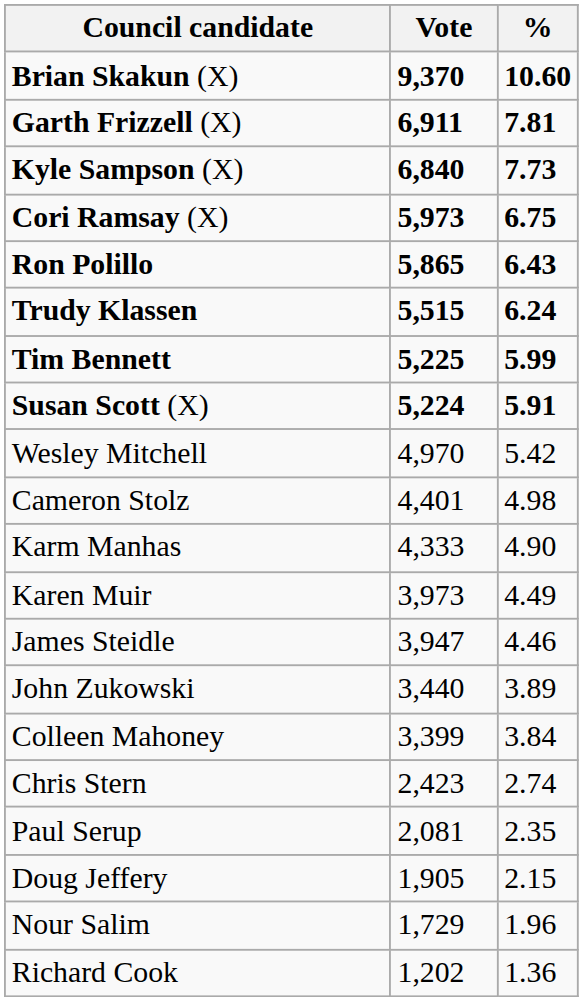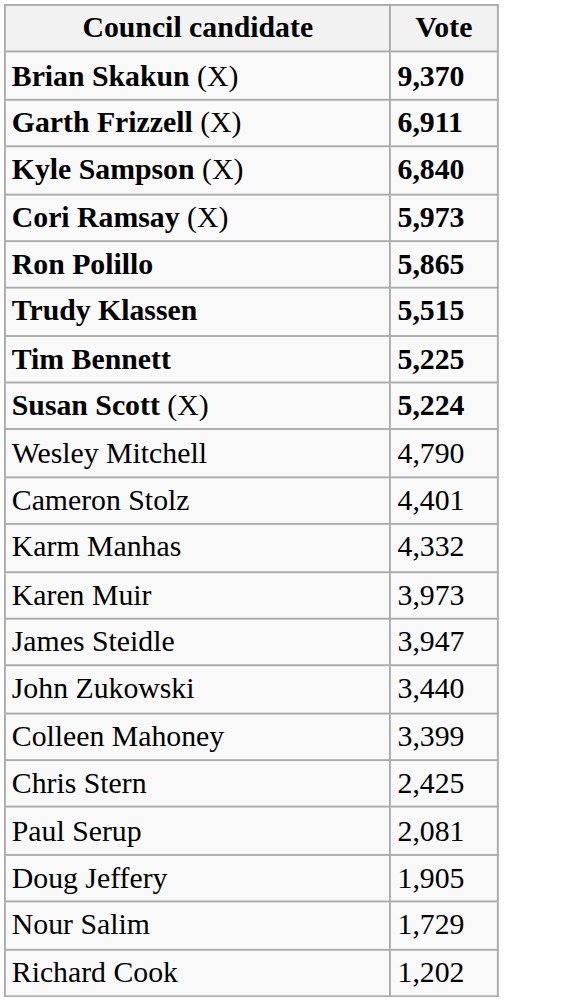 <table class="wikitable">
 <tr>
 <th width="200px">Council candidate</th>
 <th width="50px">Vote</th>
-<th width="30px">%</th>
 </tr>
 <tr>
 <td><strong>Brian Skakun</strong> (X) </td>
 <td><strong>9,370</strong></td>
-<td><strong>10.60</strong></td>
 </tr>
 <tr>
 <td><strong>Garth Frizzell</strong> (X) </td>
 <td><strong>6,911</strong></td>
-<td><strong>7.81</strong></td>
 </tr>
 <tr>
 <td><strong>Kyle Sampson</strong> (X) </td>
 <td><strong>6,840</strong></td>
-<td><strong>7.73</strong></td>
 </tr>
 <tr>
 <td><strong>Cori Ramsay</strong> (X) </td>
 <td><strong>5,973</strong></td>
-<td><strong>6.75</strong></td>
 </tr>
 <tr>
 <td><strong>Ron Polillo</strong> </td>
 <td><strong>5,865</strong></td>
-<td><strong>6.43</strong></td>
 </tr>
 <tr>
 <td><strong>Trudy Klassen</strong> </td>
 <td><strong>5,515</strong></td>
-<td><strong>6.24</strong></td>
 </tr>
 <tr>
 <td><strong>Tim Bennett</strong> </td>
 <td><strong>5,225</strong></td>
-<td><strong>5.99</strong></td>
 </tr>
 <tr>
 <td><strong>Susan Scott</strong> (X) </td>
 <td><strong>5,224</strong></td>
-<td><strong>5.91</strong></td>
 </tr>
 <tr>
 <td>Wesley Mitchell</td>
-<td>4,970</td>
-<td>5.42</td>
+<td>4,790</td>
 </tr>
 <tr>
 <td>Cameron Stolz</td>
 <td>4,401</td>
-<td>4.98</td>
 </tr>
 <tr>
 <td>Karm Manhas</td>
-<td>4,333</td>
-<td>4.90</td>
+<td>4,332</td>
 </tr>
 <tr>
 <td>Karen Muir</td>
 <td>3,973</td>
-<td>4.49</td>
 </tr>
 <tr>
 <td>James Steidle</td>
 <td>3,947</td>
-<td>4.46</td>
 </tr>
 <tr>
 <td>John Zukowski</td>
 <td>3,440</td>
-<td>3.89</td>
 </tr>
 <tr>
 <td>Colleen Mahoney</td>
 <td>3,399</td>
-<td>3.84</td>
 </tr>
 <tr>
 <td>Chris Stern</td>
-<td>2,423</td>
-<td>2.74</td>
+<td>2,425</td>
 </tr>
 <tr>
 <td>Paul Serup</td>
 <td>2,081</td>
-<td>2.35</td>
 </tr>
 <tr>
 <td>Doug Jeffery</td>
 <td>1,905</td>
-<td>2.15</td>
 </tr>
 <tr>
 <td>Nour Salim</td>
 <td>1,729</td>
-<td>1.96</td>
 </tr>
 <tr>
 <td>Richard Cook</td>
 <td>1,202</td>
-<td>1.36</td>
 </tr>
 </table>
